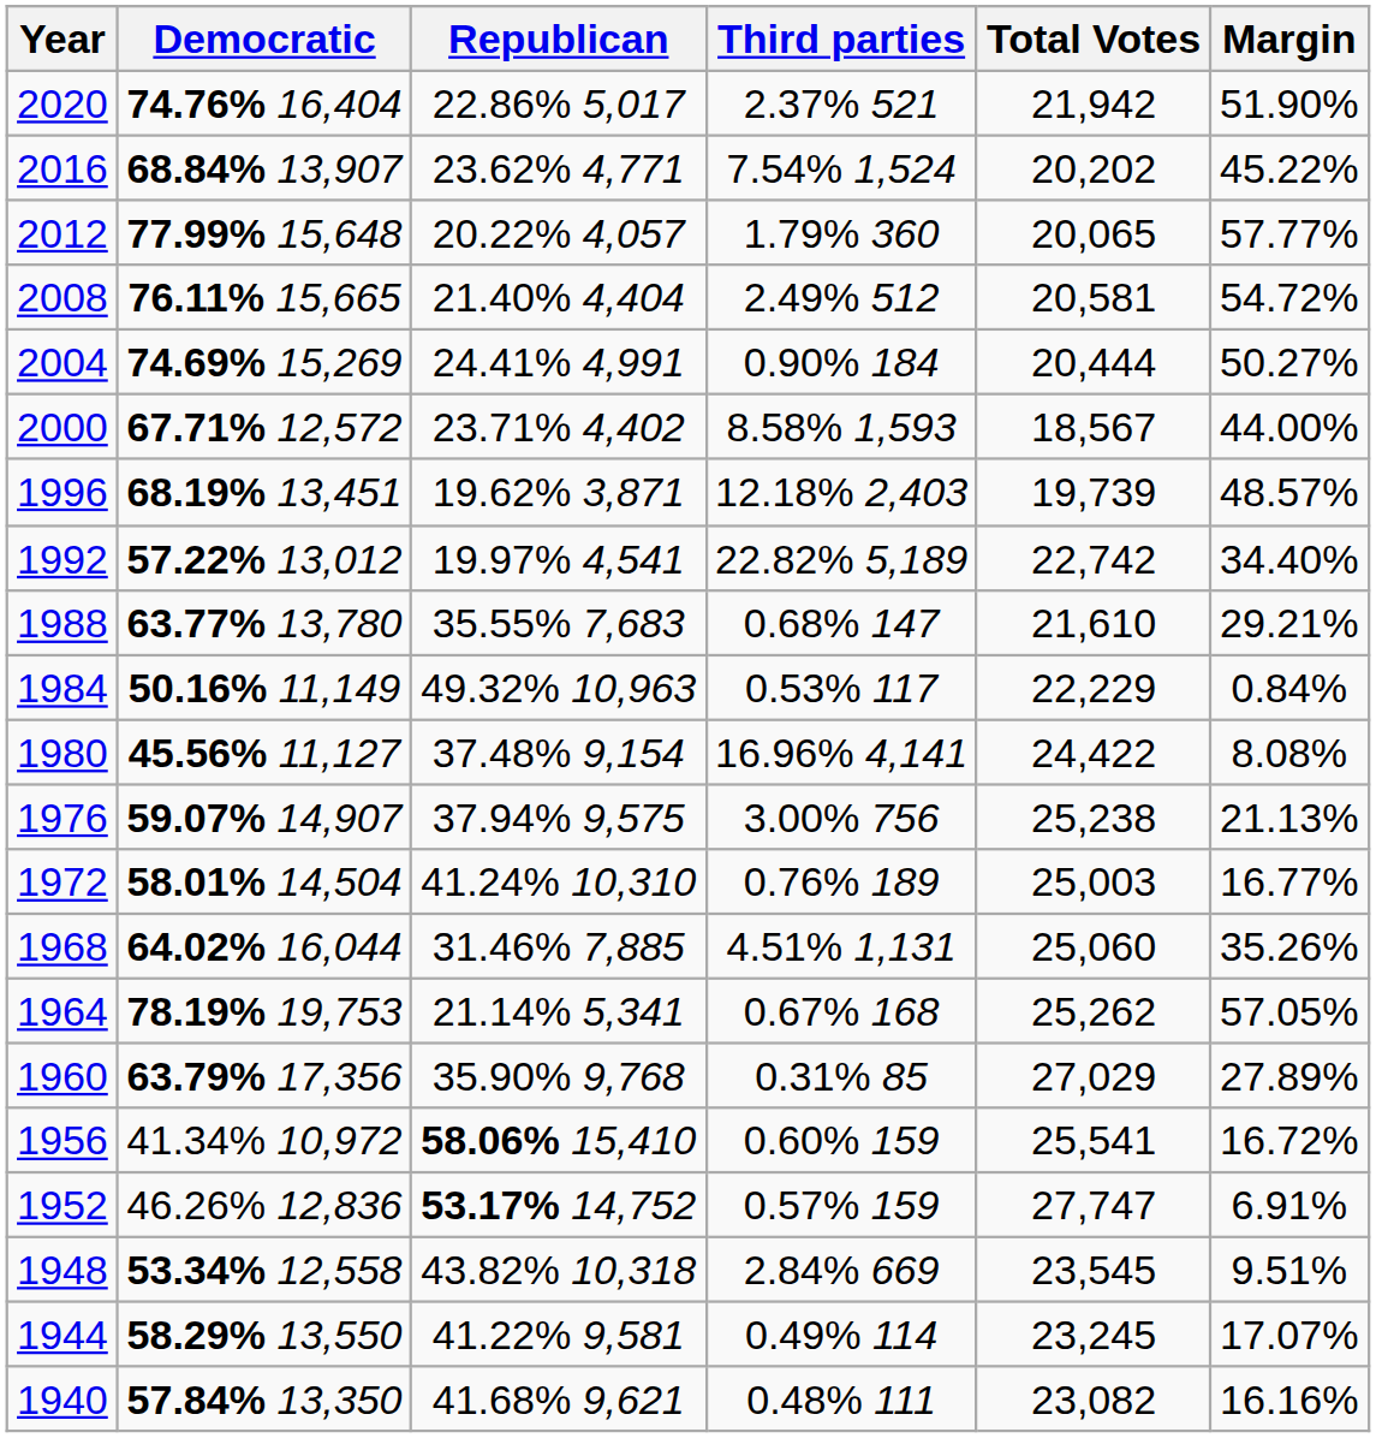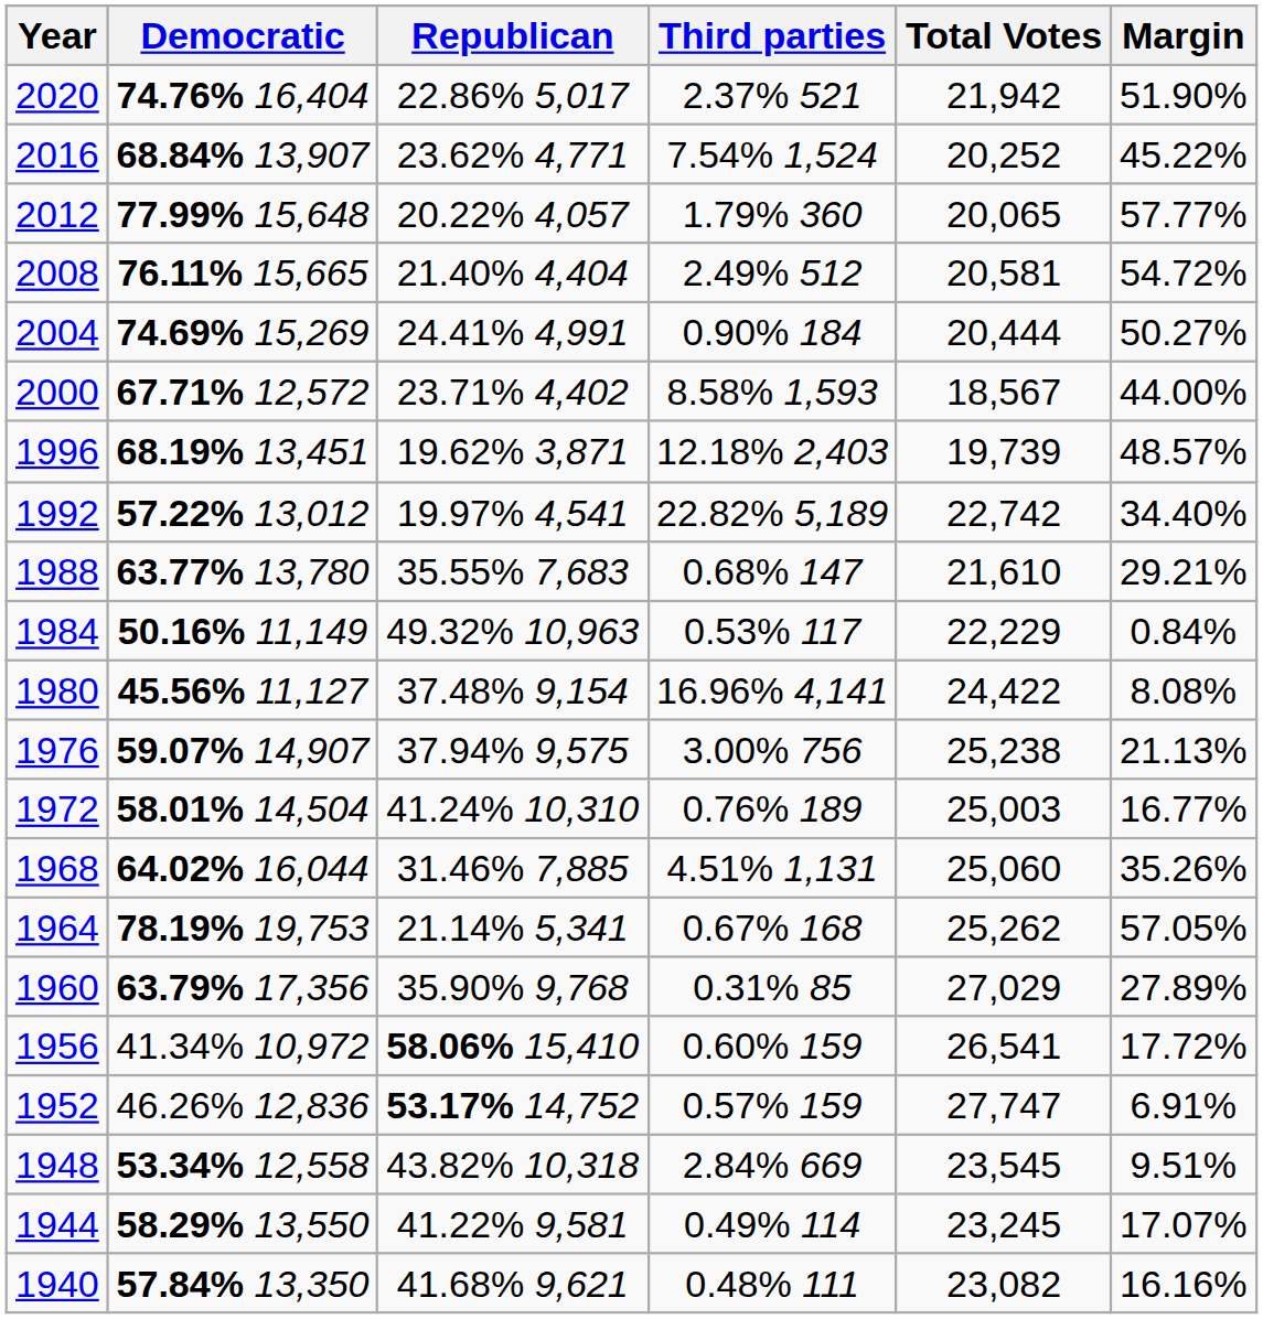 <table class="wikitable mw-collapsible" style="float:center; margin:1em; font-size:95%;">
 <tr style="background:lightgrey;">
 <th>Year</th>
 <th><a href='#'>Democratic</a></th>
 <th><a href='#'>Republican</a></th>
 <th><a href='#'>Third parties</a></th>
 <th>Total Votes</th>
 <th>Margin</th>
 </tr>
 <tr>
 <td align="center" ><a href='#'>2020</a></td>
 <td align="center" ><strong>74.76%</strong> <em>16,404</em></td>
 <td align="center" >22.86% <em>5,017</em></td>
 <td align="center" >2.37% <em>521</em></td>
 <td align="center" >21,942</td>
 <td align="center" >51.90%</td>
 </tr>
 <tr>
 <td align="center" ><a href='#'>2016</a></td>
 <td align="center" ><strong>68.84%</strong> <em>13,907</em></td>
 <td align="center" >23.62% <em>4,771</em></td>
 <td align="center" >7.54% <em>1,524</em></td>
-<td align="center" >20,202</td>
+<td align="center" >20,252</td>
 <td align="center" >45.22%</td>
 </tr>
 <tr>
 <td align="center" ><a href='#'>2012</a></td>
 <td align="center" ><strong>77.99%</strong> <em>15,648</em></td>
 <td align="center" >20.22% <em>4,057</em></td>
 <td align="center" >1.79% <em>360</em></td>
 <td align="center" >20,065</td>
 <td align="center" >57.77%</td>
 </tr>
 <tr>
 <td align="center" ><a href='#'>2008</a></td>
 <td align="center" ><strong>76.11%</strong> <em>15,665</em></td>
 <td align="center" >21.40% <em>4,404</em></td>
 <td align="center" >2.49% <em>512</em></td>
 <td align="center" >20,581</td>
 <td align="center" >54.72%</td>
 </tr>
 <tr>
 <td align="center" ><a href='#'>2004</a></td>
 <td align="center" ><strong>74.69%</strong> <em>15,269</em></td>
 <td align="center" >24.41% <em>4,991</em></td>
 <td align="center" >0.90% <em>184</em></td>
 <td align="center" >20,444</td>
 <td align="center" >50.27%</td>
 </tr>
 <tr>
 <td align="center" ><a href='#'>2000</a></td>
 <td align="center" ><strong>67.71%</strong> <em>12,572</em></td>
 <td align="center" >23.71% <em>4,402</em></td>
 <td align="center" >8.58% <em>1,593</em></td>
 <td align="center" >18,567</td>
 <td align="center" >44.00%</td>
 </tr>
 <tr>
 <td align="center" ><a href='#'>1996</a></td>
 <td align="center" ><strong>68.19%</strong> <em>13,451</em></td>
 <td align="center" >19.62% <em>3,871</em></td>
 <td align="center" >12.18% <em>2,403</em></td>
 <td align="center" >19,739</td>
 <td align="center" >48.57%</td>
 </tr>
 <tr>
 <td align="center" ><a href='#'>1992</a></td>
 <td align="center" ><strong>57.22%</strong> <em>13,012</em></td>
 <td align="center" >19.97% <em>4,541</em></td>
 <td align="center" >22.82% <em>5,189</em></td>
 <td align="center" >22,742</td>
 <td align="center" >34.40%</td>
 </tr>
 <tr>
 <td align="center" ><a href='#'>1988</a></td>
 <td align="center" ><strong>63.77%</strong> <em>13,780</em></td>
 <td align="center" >35.55% <em>7,683</em></td>
 <td align="center" >0.68% <em>147</em></td>
 <td align="center" >21,610</td>
 <td align="center" >29.21%</td>
 </tr>
 <tr>
 <td align="center" ><a href='#'>1984</a></td>
 <td align="center" ><strong>50.16%</strong> <em>11,149</em></td>
 <td align="center" >49.32% <em>10,963</em></td>
 <td align="center" >0.53% <em>117</em></td>
 <td align="center" >22,229</td>
 <td align="center" >0.84%</td>
 </tr>
 <tr>
 <td align="center" ><a href='#'>1980</a></td>
 <td align="center" ><strong>45.56%</strong> <em>11,127</em></td>
 <td align="center" >37.48% <em>9,154</em></td>
 <td align="center" >16.96% <em>4,141</em></td>
 <td align="center" >24,422</td>
 <td align="center" >8.08%</td>
 </tr>
 <tr>
 <td align="center" ><a href='#'>1976</a></td>
 <td align="center" ><strong>59.07%</strong> <em>14,907</em></td>
 <td align="center" >37.94% <em>9,575</em></td>
 <td align="center" >3.00% <em>756</em></td>
 <td align="center" >25,238</td>
 <td align="center" >21.13%</td>
 </tr>
 <tr>
 <td align="center" ><a href='#'>1972</a></td>
 <td align="center" ><strong>58.01%</strong> <em>14,504</em></td>
 <td align="center" >41.24% <em>10,310</em></td>
 <td align="center" >0.76% <em>189</em></td>
 <td align="center" >25,003</td>
 <td align="center" >16.77%</td>
 </tr>
 <tr>
 <td align="center" ><a href='#'>1968</a></td>
 <td align="center" ><strong>64.02%</strong> <em>16,044</em></td>
 <td align="center" >31.46% <em>7,885</em></td>
 <td align="center" >4.51% <em>1,131</em></td>
 <td align="center" >25,060</td>
 <td align="center" >35.26%</td>
 </tr>
 <tr>
 <td align="center" ><a href='#'>1964</a></td>
 <td align="center" ><strong>78.19%</strong> <em>19,753</em></td>
 <td align="center" >21.14% <em>5,341</em></td>
 <td align="center" >0.67% <em>168</em></td>
 <td align="center" >25,262</td>
 <td align="center" >57.05%</td>
 </tr>
 <tr>
 <td align="center" ><a href='#'>1960</a></td>
 <td align="center" ><strong>63.79%</strong> <em>17,356</em></td>
 <td align="center" >35.90% <em>9,768</em></td>
 <td align="center" >0.31% <em>85</em></td>
 <td align="center" >27,029</td>
 <td align="center" >27.89%</td>
 </tr>
 <tr>
 <td align="center" ><a href='#'>1956</a></td>
 <td align="center" >41.34% <em>10,972</em></td>
 <td align="center" ><strong>58.06%</strong> <em>15,410</em></td>
 <td align="center" >0.60% <em>159</em></td>
-<td align="center" >25,541</td>
-<td align="center" >16.72%</td>
+<td align="center" >26,541</td>
+<td align="center" >17.72%</td>
 </tr>
 <tr>
 <td align="center" ><a href='#'>1952</a></td>
 <td align="center" >46.26% <em>12,836</em></td>
 <td align="center" ><strong>53.17%</strong> <em>14,752</em></td>
 <td align="center" >0.57% <em>159</em></td>
 <td align="center" >27,747</td>
 <td align="center" >6.91%</td>
 </tr>
 <tr>
 <td align="center" ><a href='#'>1948</a></td>
 <td align="center" ><strong>53.34%</strong> <em>12,558</em></td>
 <td align="center" >43.82% <em>10,318</em></td>
 <td align="center" >2.84% <em>669</em></td>
 <td align="center" >23,545</td>
 <td align="center" >9.51%</td>
 </tr>
 <tr>
 <td align="center" ><a href='#'>1944</a></td>
 <td align="center" ><strong>58.29%</strong> <em>13,550</em></td>
 <td align="center" >41.22% <em>9,581</em></td>
 <td align="center" >0.49% <em>114</em></td>
 <td align="center" >23,245</td>
 <td align="center" >17.07%</td>
 </tr>
 <tr>
 <td align="center" ><a href='#'>1940</a></td>
 <td align="center" ><strong>57.84%</strong> <em>13,350</em></td>
 <td align="center" >41.68% <em>9,621</em></td>
 <td align="center" >0.48% <em>111</em></td>
 <td align="center" >23,082</td>
 <td align="center" >16.16%</td>
 </tr>
 </table>
